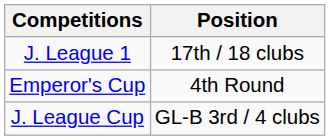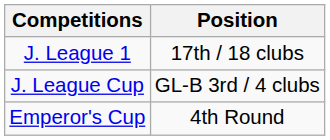 <table class="wikitable" style="text-align:center;">
 <tr>
 <th>Competitions</th>
 <th>Position</th>
 </tr>
 <tr>
 <td><a href='#'>J. League 1</a></td>
 <td>17th / 18 clubs</td>
 </tr>
 <tr>
+<td><a href='#'>J. League Cup</a></td>
+<td>GL-B 3rd / 4 clubs</td>
+</tr>
+<tr>
 <td><a href='#'>Emperor's Cup</a></td>
 <td>4th Round</td>
 </tr>
-<tr>
-<td><a href='#'>J. League Cup</a></td>
-<td>GL-B 3rd / 4 clubs</td>
-</tr>
 </table>
